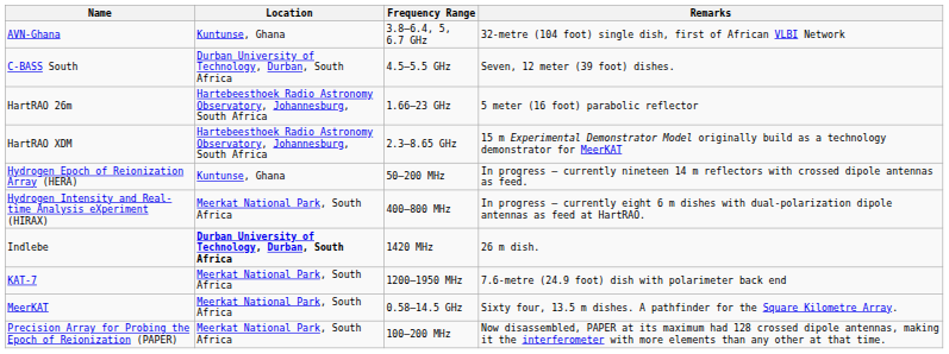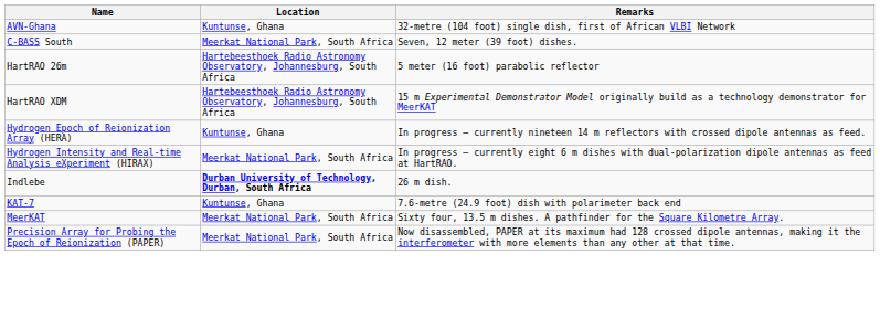 <table class="wikitable">
 <tr>
 <th style="width:20%;">Name</th>
 <th style="width:20%;">Location</th>
-<th style="width:10%;">Frequency Range</th>
 <th style="width:49%;">Remarks</th>
 </tr>
 <tr>
 <td><a href='#'>AVN-Ghana</a></td>
 <td><a href='#'>Kuntunse</a>, Ghana</td>
-<td>3.8–6.4, 5, 6.7 GHz</td>
 <td>32-metre (104 foot) single dish, first of African <a href='#'>VLBI</a> Network</td>
 </tr>
 <tr>
 <td><a href='#'>C-BASS</a> South</td>
-<td><a href='#'>Durban University of Technology</a>, <a href='#'>Durban</a>, South Africa</td>
-<td>4.5–5.5 GHz</td>
+<td><a href='#'>Meerkat National Park</a>, South Africa</td>
 <td>Seven, 12 meter (39 foot) dishes.</td>
 </tr>
 <tr>
 <td>HartRAO 26m</td>
 <td><a href='#'>Hartebeesthoek Radio Astronomy Observatory</a>, <a href='#'>Johannesburg</a>, South Africa</td>
-<td>1.66–23 GHz</td>
 <td>5 meter (16 foot) parabolic reflector</td>
 </tr>
 <tr>
 <td>HartRAO XDM</td>
 <td><a href='#'>Hartebeesthoek Radio Astronomy Observatory</a>, <a href='#'>Johannesburg</a>, South Africa</td>
-<td>2.3–8.65 GHz</td>
 <td>15 m <em>Experimental Demonstrator Model</em> originally build as a technology demonstrator for <a href='#'>MeerKAT</a></td>
 </tr>
 <tr>
 <td><a href='#'>Hydrogen Epoch of Reionization Array</a> (HERA)</td>
 <td><a href='#'>Kuntunse</a>, Ghana</td>
-<td>50–200 MHz</td>
 <td>In progress – currently nineteen 14 m reflectors with crossed dipole antennas as feed.</td>
 </tr>
 <tr>
 <td><a href='#'>Hydrogen Intensity and Real-time Analysis eXperiment</a> (HIRAX)</td>
 <td><a href='#'>Meerkat National Park</a>, South Africa</td>
-<td>400–800 MHz</td>
 <td>In progress – currently eight 6 m dishes with dual-polarization dipole antennas as feed at HartRAO.</td>
 </tr>
 <tr>
 <td>Indlebe</td>
 <td><strong><a href='#'>Durban University of Technology</a>, <a href='#'>Durban</a>, South Africa</strong></td>
-<td>1420 MHz</td>
 <td>26 m dish.</td>
 </tr>
 <tr>
 <td><a href='#'>KAT-7</a></td>
-<td><a href='#'>Meerkat National Park</a>, South Africa</td>
-<td>1200–1950 MHz</td>
+<td><a href='#'>Kuntunse</a>, Ghana</td>
 <td>7.6-metre (24.9 foot) dish with polarimeter back end</td>
 </tr>
 <tr>
 <td><a href='#'>MeerKAT</a></td>
 <td><a href='#'>Meerkat National Park</a>, South Africa</td>
-<td>0.58–14.5 GHz</td>
 <td>Sixty four, 13.5 m dishes. A pathfinder for the <a href='#'>Square Kilometre Array</a>.</td>
 </tr>
 <tr>
 <td><a href='#'>Precision Array for Probing the Epoch of Reionization</a> (PAPER)</td>
 <td><a href='#'>Meerkat National Park</a>, South Africa</td>
-<td>100–200 MHz</td>
 <td>Now disassembled, PAPER at its maximum had 128 crossed dipole antennas, making it the <a href='#'>interferometer</a> with more elements than any other at that time.</td>
 </tr>
 </table>
